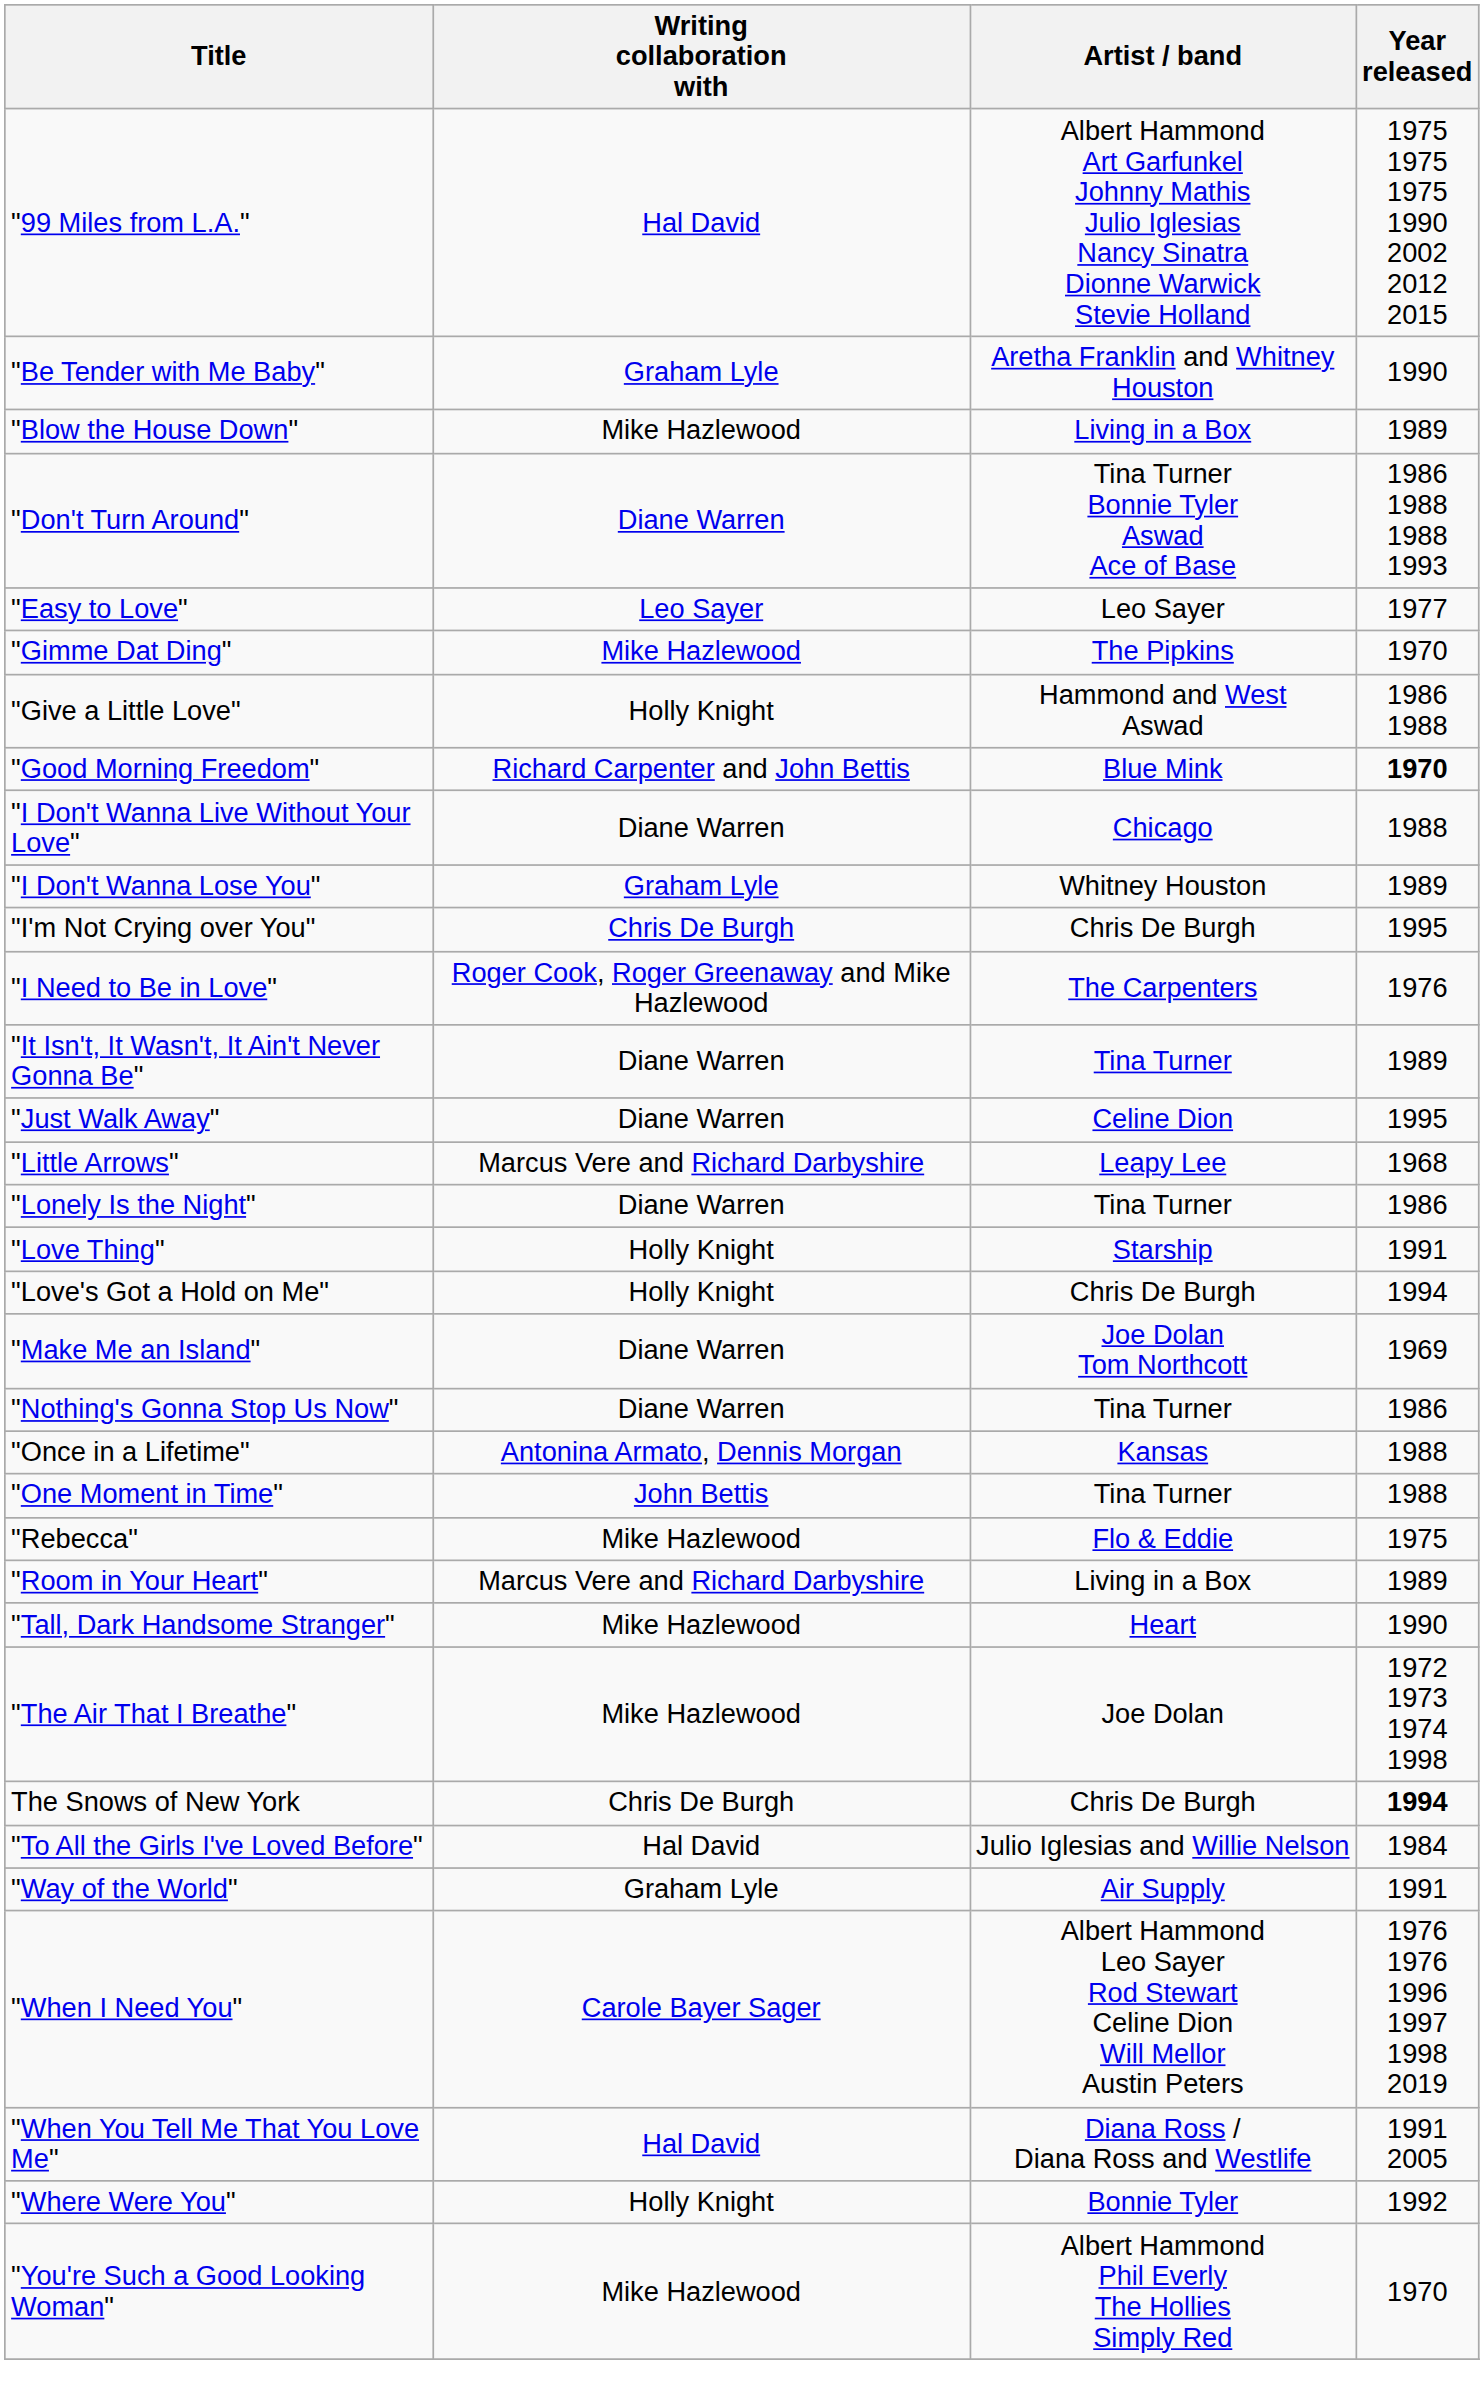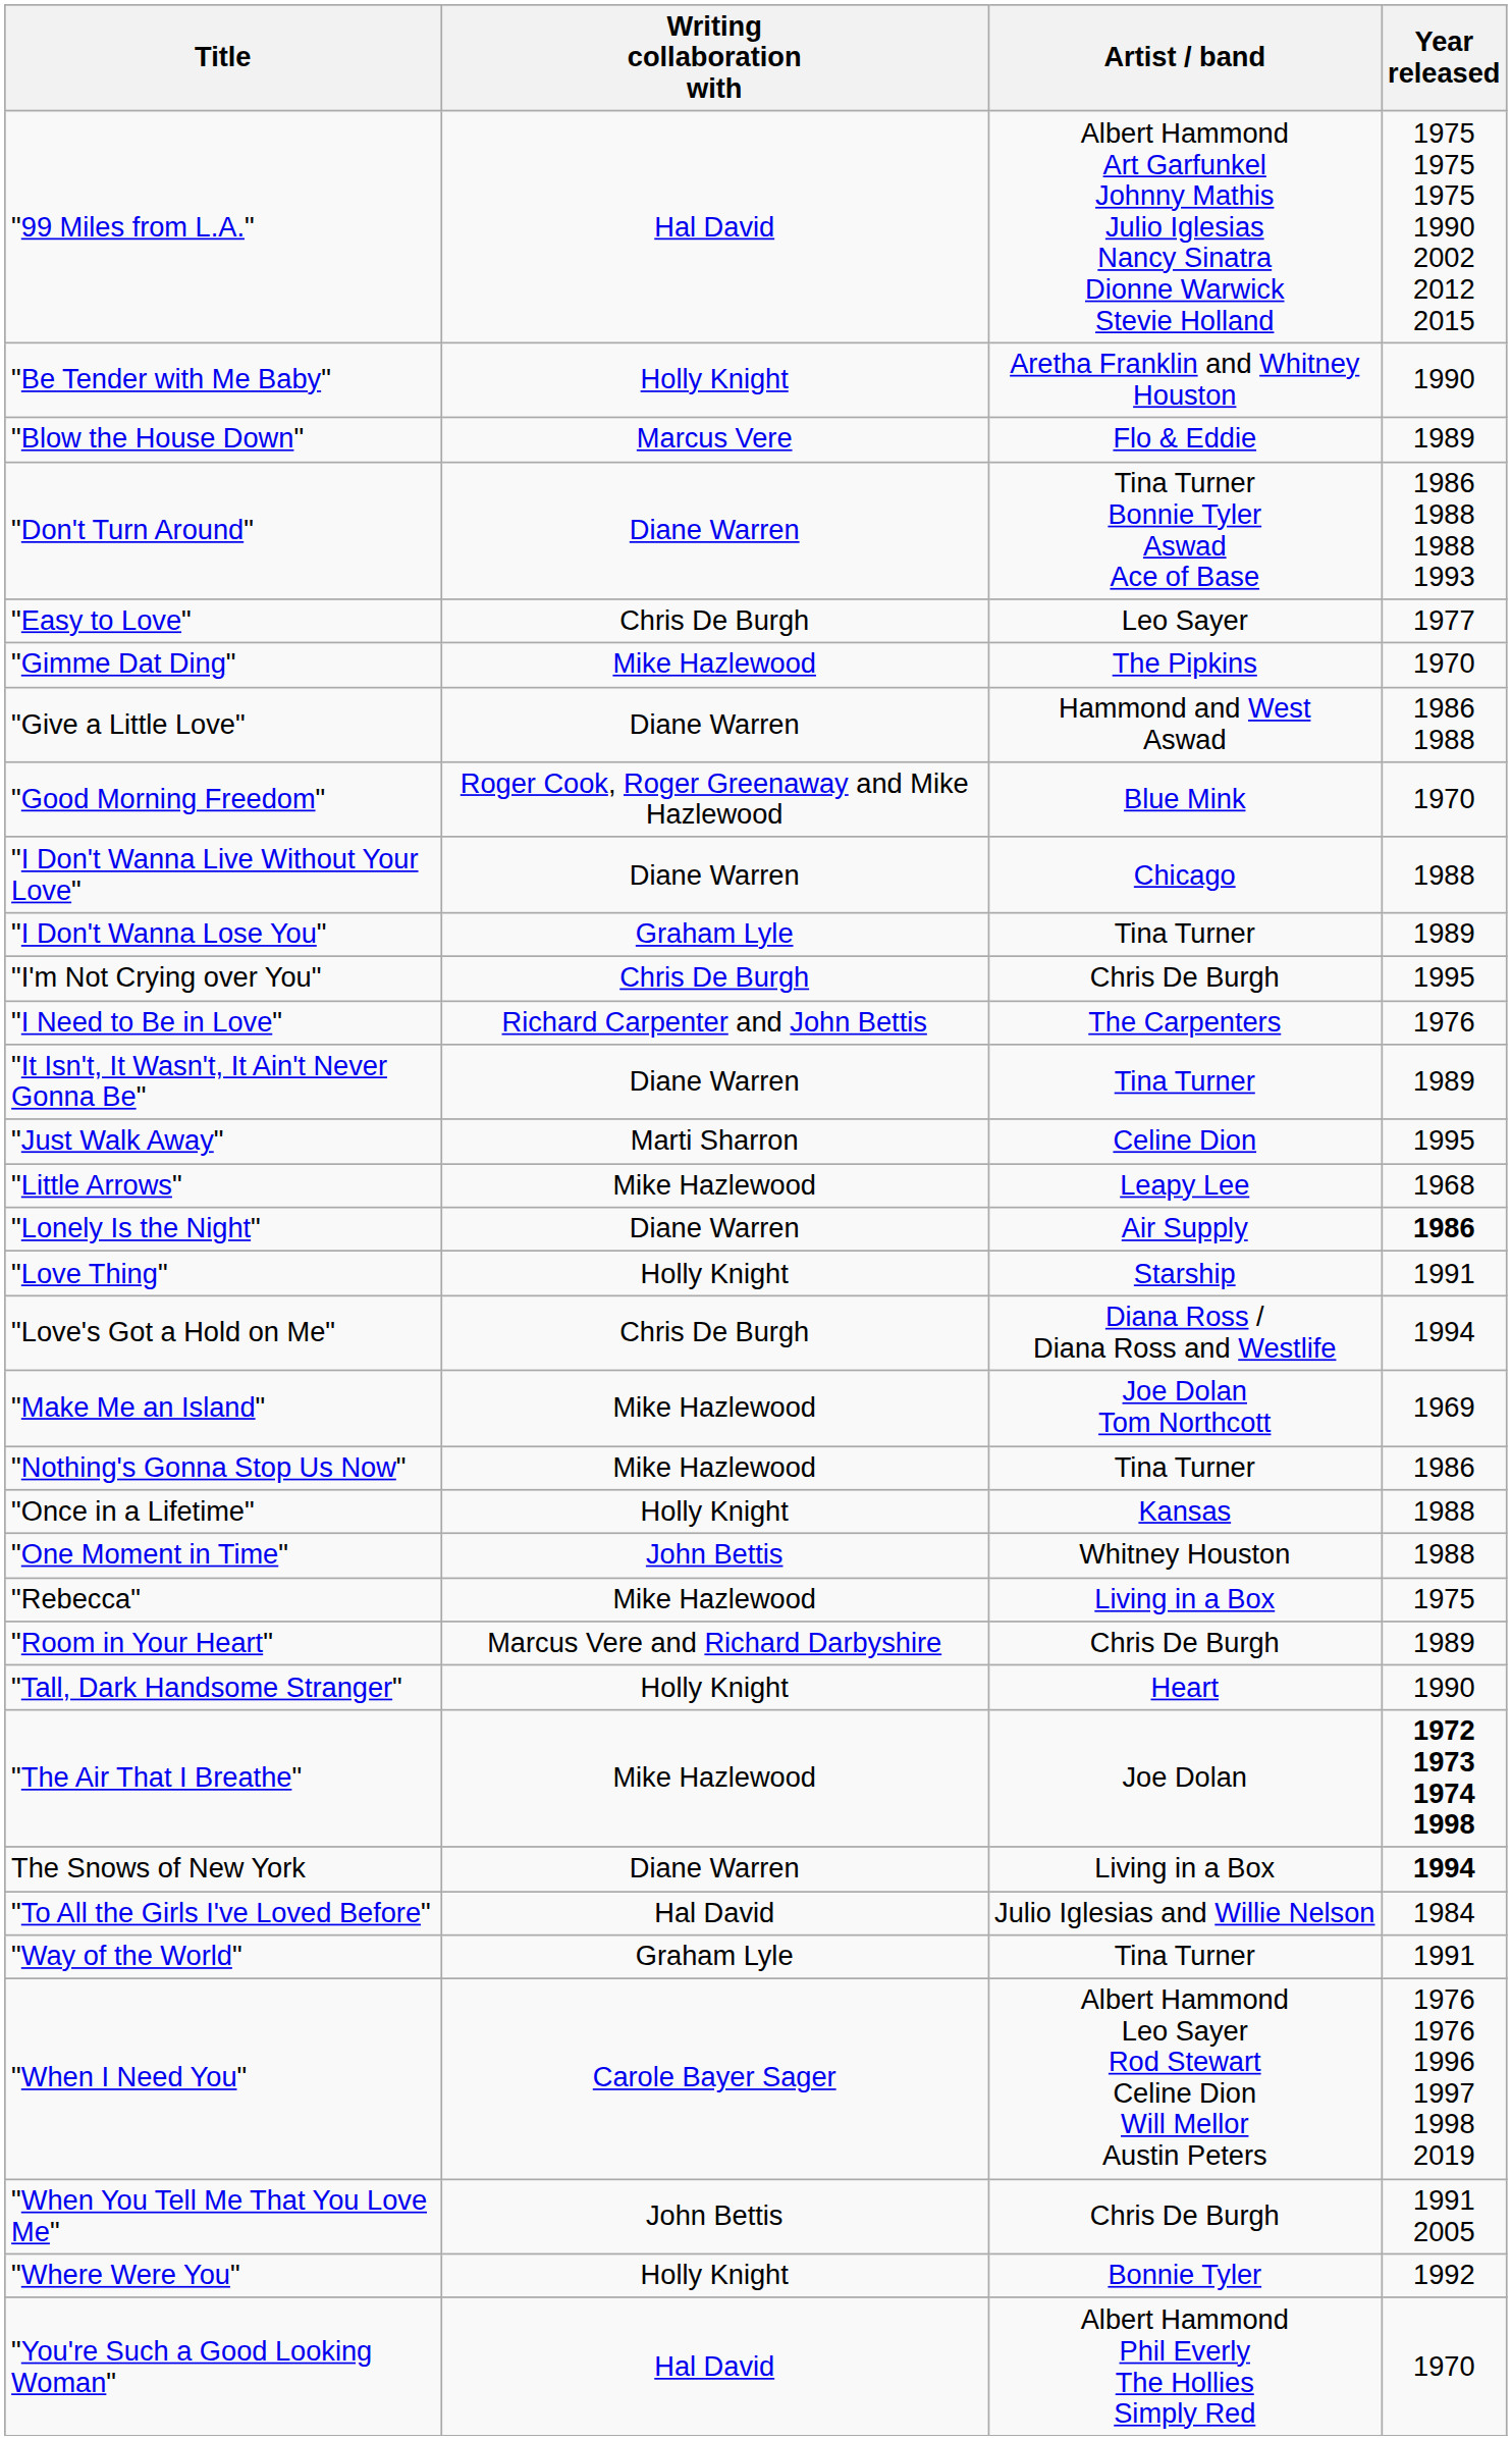 <table class="wikitable" style=text-align:center;>
 <tr>
 <th rowspan="1">Title</th>
 <th rowspan="1">Writing <br>collaboration <br> with</th>
 <th rowspan="1">Artist / band</th>
 <th rowspan="1">Year<br>released</th>
 </tr>
 <tr>
 <td align=left>"<a href='#'>99 Miles from L.A.</a>"</td>
 <td align=center><a href='#'>Hal David</a></td>
 <td align=center>Albert Hammond<br><a href='#'>Art Garfunkel</a><br><a href='#'>Johnny Mathis</a><br><a href='#'>Julio Iglesias</a><br><a href='#'>Nancy Sinatra</a><br><a href='#'>Dionne Warwick</a><br><a href='#'>Stevie Holland</a></td>
 <td align=center>1975<br>1975<br>1975<br>1990<br>2002<br>2012<br>2015</td>
 </tr>
 <tr>
 <td align=left>"<a href='#'>Be Tender with Me Baby</a>"</td>
-<td align=center><a href='#'>Graham Lyle</a></td>
+<td align=center><a href='#'>Holly Knight</a></td>
 <td align=center><a href='#'>Aretha Franklin</a> and <a href='#'>Whitney Houston</a></td>
 <td align=center>1990</td>
 </tr>
 <tr>
 <td align=left>"<a href='#'>Blow the House Down</a>"</td>
-<td align=center>Mike Hazlewood</td>
-<td align=center><a href='#'>Living in a Box</a></td>
+<td align=center><a href='#'>Marcus Vere</a></td>
+<td align=center><a href='#'>Flo & Eddie</a></td>
 <td align=center>1989</td>
 </tr>
 <tr>
 <td align=left>"<a href='#'>Don't Turn Around</a>"</td>
 <td align=center><a href='#'>Diane Warren</a></td>
 <td align=center>Tina Turner<br><a href='#'>Bonnie Tyler</a><br><a href='#'>Aswad</a><br><a href='#'>Ace of Base</a></td>
 <td align=center>1986<br>1988<br>1988<br>1993</td>
 </tr>
 <tr>
 <td align=left>"<a href='#'>Easy to Love</a>"</td>
-<td align=center><a href='#'>Leo Sayer</a></td>
+<td align=center>Chris De Burgh</td>
 <td align=center>Leo Sayer</td>
 <td align=center>1977</td>
 </tr>
 <tr>
 <td align=left>"<a href='#'>Gimme Dat Ding</a>"</td>
 <td align=center><a href='#'>Mike Hazlewood</a></td>
 <td align=center><a href='#'>The Pipkins</a></td>
 <td align=center>1970</td>
 </tr>
 <tr>
 <td align=left>"Give a Little Love"</td>
-<td align=center>Holly Knight</td>
+<td align=center>Diane Warren</td>
 <td align=center>Hammond and <a href='#'>West</a><br>Aswad</td>
 <td align=center>1986<br>1988</td>
 </tr>
 <tr>
 <td align=left>"<a href='#'>Good Morning Freedom</a>"</td>
-<td align=center><a href='#'>Richard Carpenter</a> and <a href='#'>John Bettis</a></td>
+<td align=center><a href='#'>Roger Cook</a>, <a href='#'>Roger Greenaway</a> and Mike Hazlewood</td>
 <td align=center><a href='#'>Blue Mink</a></td>
-<td align=center><strong>1970</strong></td>
+<td align=center>1970</td>
 </tr>
 <tr>
 <td align=left>"<a href='#'>I Don't Wanna Live Without Your Love</a>"</td>
 <td align=center>Diane Warren</td>
 <td align=center><a href='#'>Chicago</a></td>
 <td align=center>1988</td>
 </tr>
 <tr>
 <td align=left>"<a href='#'>I Don't Wanna Lose You</a>"</td>
 <td align=center><a href='#'>Graham Lyle</a></td>
-<td align=center>Whitney Houston</td>
+<td align=center>Tina Turner</td>
 <td align=center>1989</td>
 </tr>
 <tr>
 <td align=left>"I'm Not Crying over You"</td>
 <td align=center><a href='#'>Chris De Burgh</a></td>
 <td align=center>Chris De Burgh</td>
 <td align=center>1995</td>
 </tr>
 <tr>
 <td align=left>"<a href='#'>I Need to Be in Love</a>"</td>
-<td align=center><a href='#'>Roger Cook</a>, <a href='#'>Roger Greenaway</a> and Mike Hazlewood</td>
+<td align=center><a href='#'>Richard Carpenter</a> and <a href='#'>John Bettis</a></td>
 <td align=center><a href='#'>The Carpenters</a></td>
 <td align=center>1976</td>
 </tr>
 <tr>
 <td align=left>"<a href='#'>It Isn't, It Wasn't, It Ain't Never Gonna Be</a>"</td>
 <td align=center>Diane Warren</td>
 <td align=center><a href='#'>Tina Turner</a></td>
 <td align=center>1989</td>
 </tr>
 <tr>
 <td align=left>"<a href='#'>Just Walk Away</a>"</td>
-<td align=center>Diane Warren</td>
+<td align=center>Marti Sharron</td>
 <td align=center><a href='#'>Celine Dion</a></td>
 <td align=center>1995</td>
 </tr>
 <tr>
 <td align=left>"<a href='#'>Little Arrows</a>"</td>
-<td align=center>Marcus Vere and <a href='#'>Richard Darbyshire</a></td>
+<td align=center>Mike Hazlewood</td>
 <td align=center><a href='#'>Leapy Lee</a></td>
 <td align=center>1968</td>
 </tr>
 <tr>
 <td align=left>"<a href='#'>Lonely Is the Night</a>"</td>
 <td align=center>Diane Warren</td>
-<td align=center>Tina Turner</td>
-<td align=center>1986</td>
+<td align=center><a href='#'>Air Supply</a></td>
+<td align=center><strong>1986</strong></td>
 </tr>
 <tr>
 <td align=left>"<a href='#'>Love Thing</a>"</td>
 <td align=center>Holly Knight</td>
 <td align=center><a href='#'>Starship</a></td>
 <td align=center>1991</td>
 </tr>
 <tr>
 <td align=left>"Love's Got a Hold on Me"</td>
-<td align=center>Holly Knight</td>
 <td align=center>Chris De Burgh</td>
+<td align=center><a href='#'>Diana Ross</a> /<br>Diana Ross and <a href='#'>Westlife</a></td>
 <td align=center>1994</td>
 </tr>
 <tr>
 <td align=left>"<a href='#'>Make Me an Island</a>"</td>
-<td align=center>Diane Warren</td>
+<td align=center>Mike Hazlewood</td>
 <td align=center><a href='#'>Joe Dolan</a><br><a href='#'>Tom Northcott</a></td>
 <td align=center>1969</td>
 </tr>
 <tr>
 <td align=left>"<a href='#'>Nothing's Gonna Stop Us Now</a>"</td>
-<td align=center>Diane Warren</td>
+<td align=center>Mike Hazlewood</td>
 <td align=center>Tina Turner</td>
 <td align=center>1986</td>
 </tr>
 <tr>
 <td align=left>"Once in a Lifetime"</td>
-<td align=center><a href='#'>Antonina Armato</a>, <a href='#'>Dennis Morgan</a></td>
+<td align=center>Holly Knight</td>
 <td align=center><a href='#'>Kansas</a></td>
 <td align=center>1988</td>
 </tr>
 <tr>
 <td align=left>"<a href='#'>One Moment in Time</a>"</td>
 <td align=center><a href='#'>John Bettis</a></td>
-<td align=center>Tina Turner</td>
+<td align=center>Whitney Houston</td>
 <td align=center>1988</td>
 </tr>
 <tr>
 <td align=left>"Rebecca"</td>
 <td align=center>Mike Hazlewood</td>
-<td align=center><a href='#'>Flo & Eddie</a></td>
+<td align=center><a href='#'>Living in a Box</a></td>
 <td align=center>1975</td>
 </tr>
 <tr>
 <td align=left>"<a href='#'>Room in Your Heart</a>"</td>
 <td align=center>Marcus Vere and <a href='#'>Richard Darbyshire</a></td>
-<td align=center>Living in a Box</td>
+<td align=center>Chris De Burgh</td>
 <td align=center>1989</td>
 </tr>
 <tr>
 <td align=left>"<a href='#'>Tall, Dark Handsome Stranger</a>"</td>
-<td align=center>Mike Hazlewood</td>
+<td align=center>Holly Knight</td>
 <td align=center><a href='#'>Heart</a></td>
 <td align=center>1990</td>
 </tr>
 <tr>
 <td align=left>"<a href='#'>The Air That I Breathe</a>"</td>
 <td align=center>Mike Hazlewood</td>
 <td align=center>Joe Dolan</td>
-<td align=center>1972<br>1973<br>1974<br>1998</td>
+<td align=center><strong>1972<br>1973<br>1974<br>1998</strong></td>
 </tr>
 <tr>
 <td align=left>The Snows of New York</td>
-<td align=center>Chris De Burgh</td>
-<td align=center>Chris De Burgh</td>
+<td align=center>Diane Warren</td>
+<td align=center>Living in a Box</td>
 <td align=center><strong>1994</strong></td>
 </tr>
 <tr>
 <td align=left>"<a href='#'>To All the Girls I've Loved Before</a>"</td>
 <td align=center>Hal David</td>
 <td align=center>Julio Iglesias and <a href='#'>Willie Nelson</a></td>
 <td align=center>1984</td>
 </tr>
 <tr>
 <td align=left>"<a href='#'>Way of the World</a>"</td>
 <td align=center>Graham Lyle</td>
-<td align=center><a href='#'>Air Supply</a></td>
+<td align=center>Tina Turner</td>
 <td align=center>1991</td>
 </tr>
 <tr>
 <td align=left>"<a href='#'>When I Need You</a>"</td>
 <td align=center><a href='#'>Carole Bayer Sager</a></td>
 <td align=center>Albert Hammond<br>Leo Sayer<br><a href='#'>Rod Stewart</a><br>Celine Dion<br><a href='#'>Will Mellor</a><br>Austin Peters</td>
 <td align=center>1976<br>1976<br>1996<br>1997<br>1998<br>2019</td>
 </tr>
 <tr>
 <td align=left>"<a href='#'>When You Tell Me That You Love Me</a>"</td>
-<td align=center><a href='#'>Hal David</a></td>
-<td align=center><a href='#'>Diana Ross</a> /<br>Diana Ross and <a href='#'>Westlife</a></td>
+<td align=center>John Bettis</td>
+<td align=center>Chris De Burgh</td>
 <td align=center>1991 <br>2005</td>
 </tr>
 <tr>
 <td align=left>"<a href='#'>Where Were You</a>"</td>
 <td align=center>Holly Knight</td>
 <td align=center><a href='#'>Bonnie Tyler</a></td>
 <td align=center>1992</td>
 </tr>
 <tr>
 <td align=left>"<a href='#'>You're Such a Good Looking Woman</a>"</td>
-<td align=center>Mike Hazlewood</td>
+<td align=center><a href='#'>Hal David</a></td>
 <td align=center>Albert Hammond<br><a href='#'>Phil Everly</a><br><a href='#'>The Hollies</a><br><a href='#'>Simply Red</a></td>
 <td align=center>1970</td>
 </tr>
 <tr>
 </tr>
 </table>
